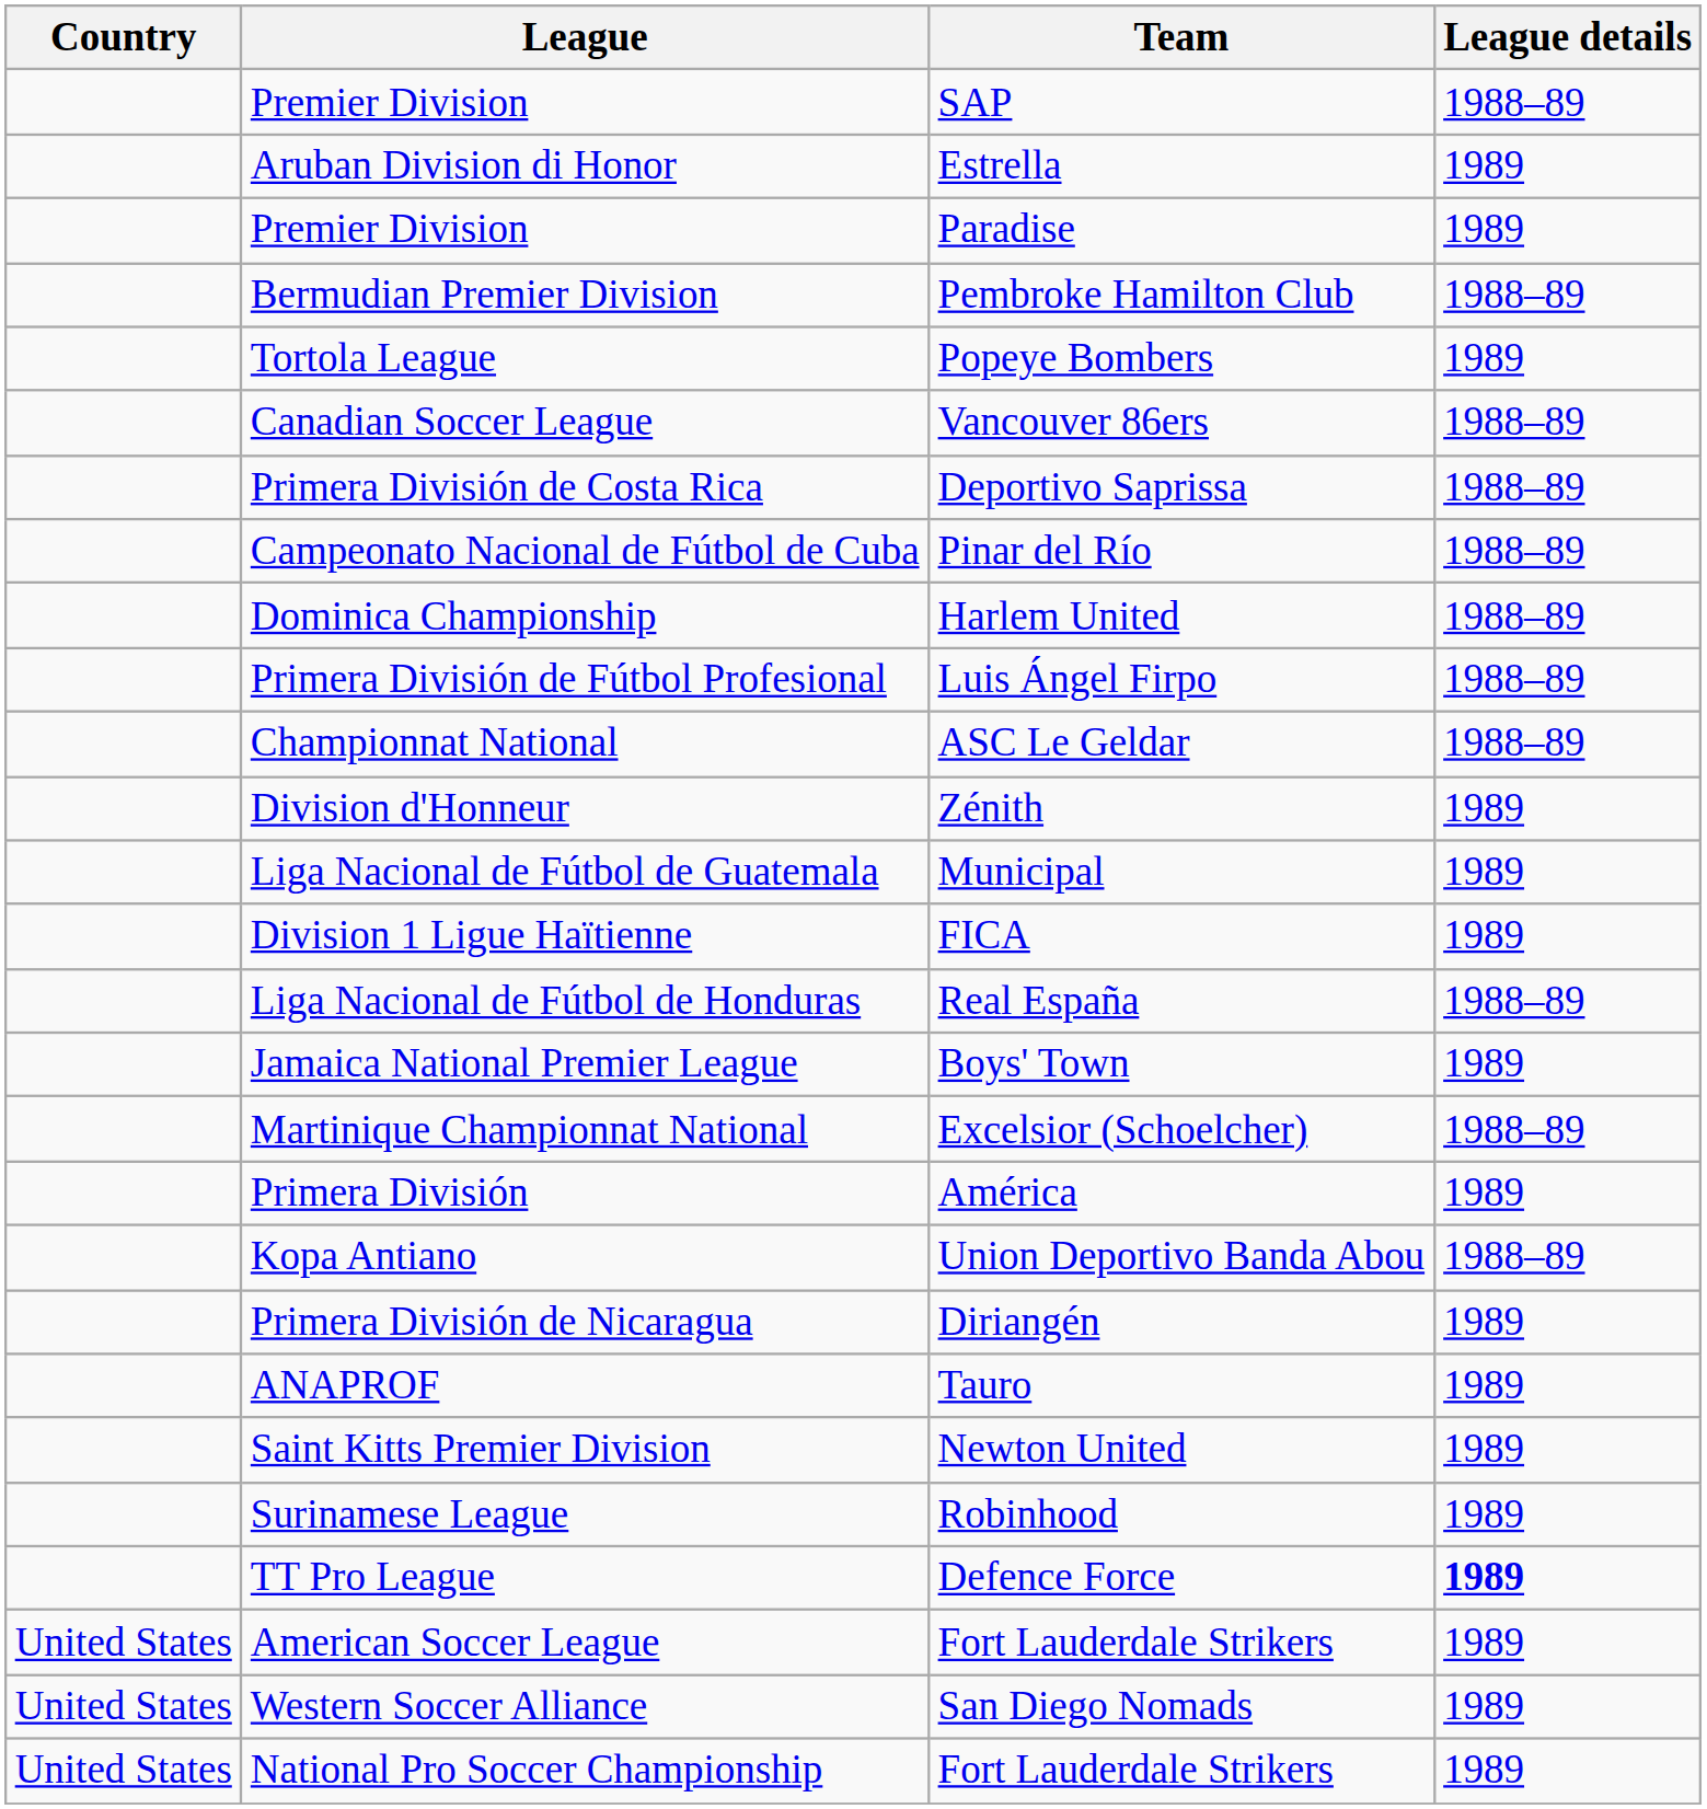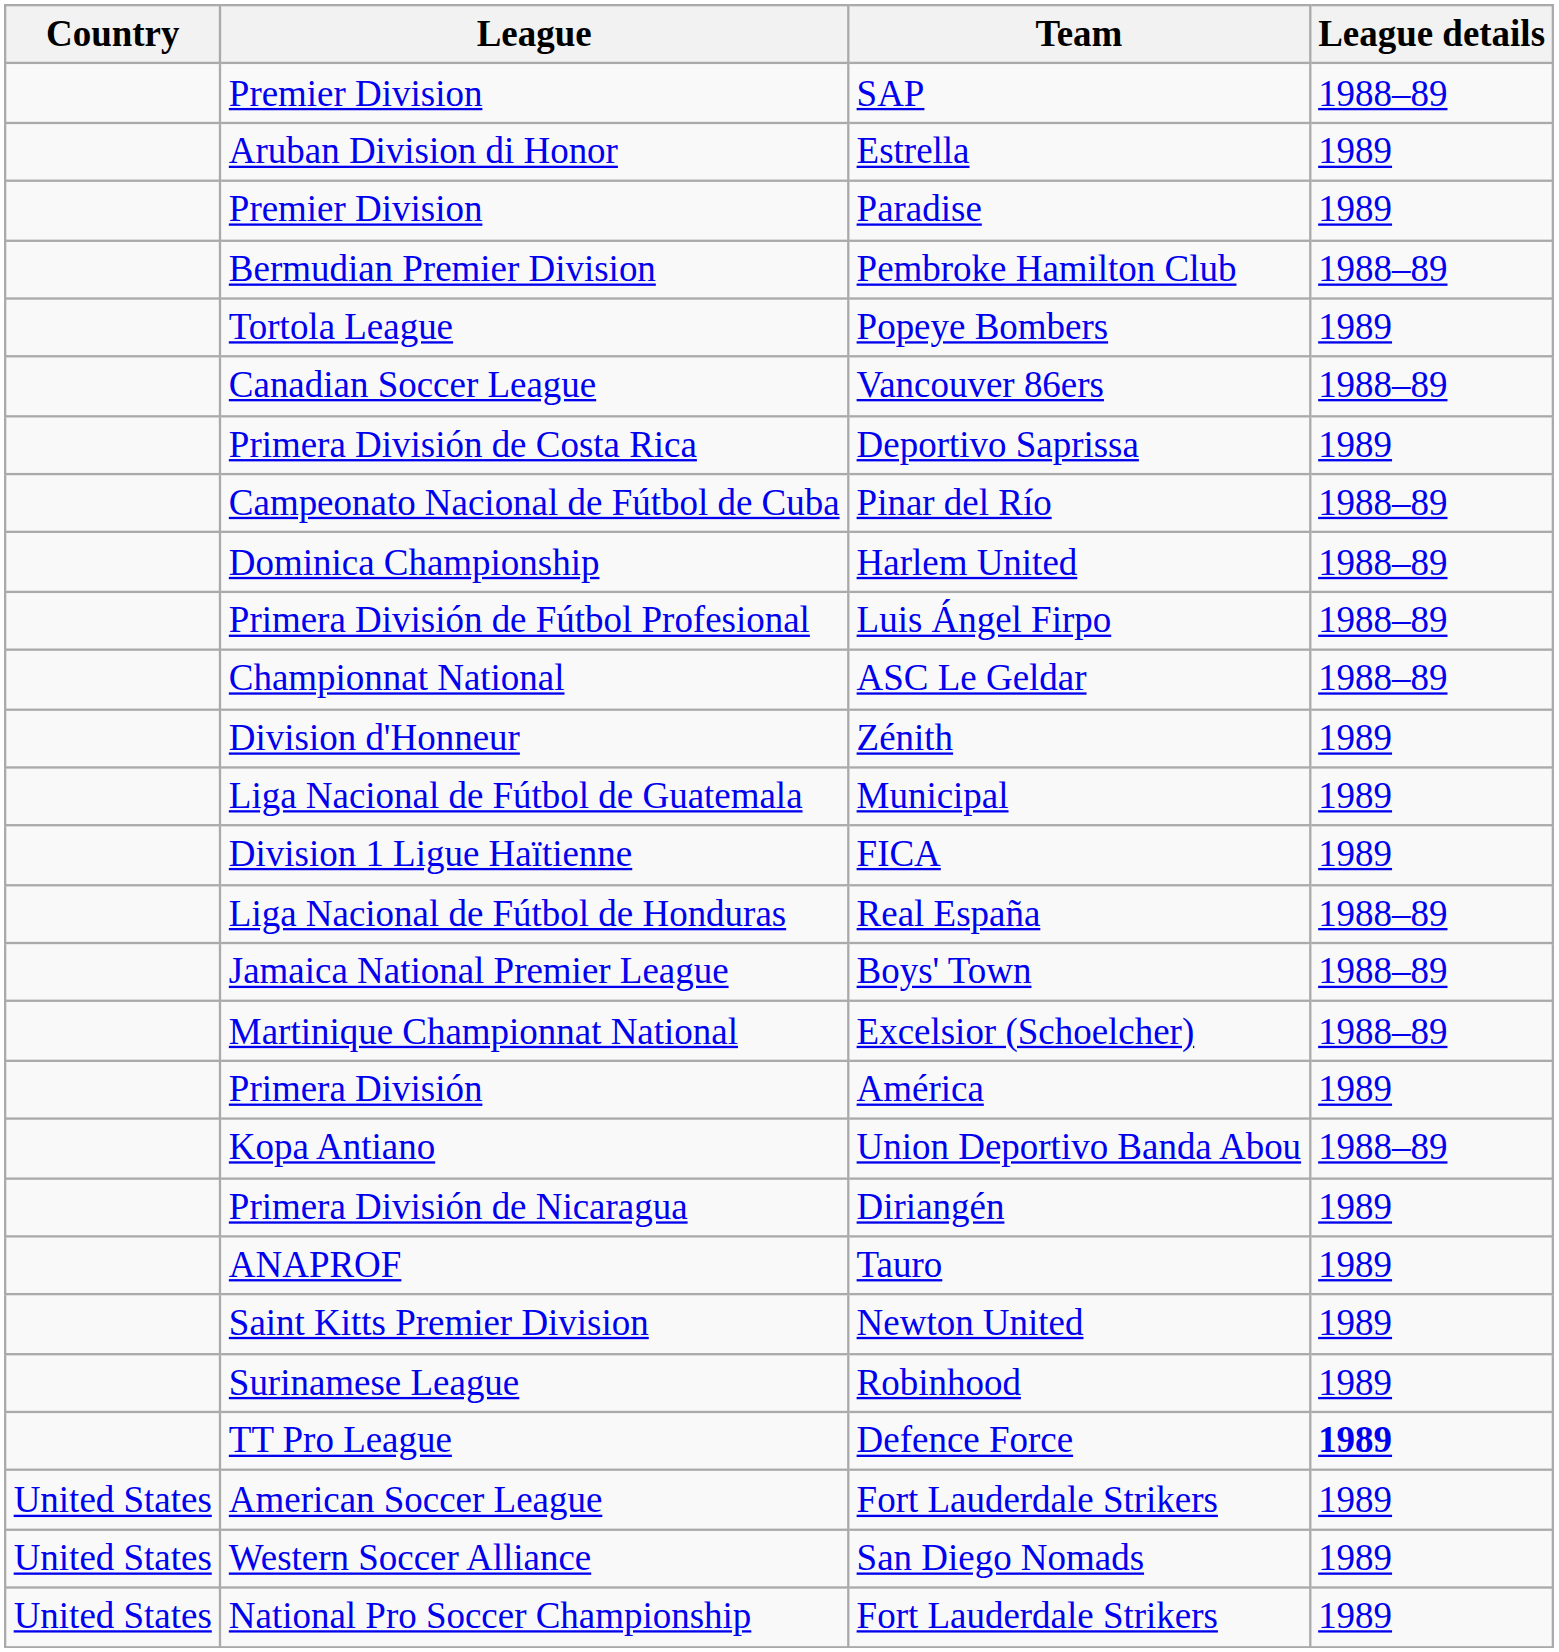 <table class="wikitable">
 <tr>
 <th>Country</th>
 <th>League</th>
 <th>Team</th>
 <th>League details</th>
 </tr>
 <tr>
 <td></td>
 <td><a href='#'>Premier Division</a></td>
 <td><a href='#'>SAP</a></td>
 <td><a href='#'>1988–89</a></td>
 </tr>
 <tr>
 <td></td>
 <td><a href='#'>Aruban Division di Honor</a></td>
 <td><a href='#'>Estrella</a></td>
 <td><a href='#'>1989</a></td>
 </tr>
 <tr>
 <td></td>
 <td><a href='#'>Premier Division</a></td>
 <td><a href='#'>Paradise</a></td>
 <td><a href='#'>1989</a></td>
 </tr>
 <tr>
 <td></td>
 <td><a href='#'>Bermudian Premier Division</a></td>
 <td><a href='#'>Pembroke Hamilton Club</a></td>
 <td><a href='#'>1988–89</a></td>
 </tr>
 <tr>
 <td></td>
 <td><a href='#'>Tortola League</a></td>
 <td><a href='#'>Popeye Bombers</a></td>
 <td><a href='#'>1989</a></td>
 </tr>
 <tr>
 <td></td>
 <td><a href='#'>Canadian Soccer League</a></td>
 <td><a href='#'>Vancouver 86ers</a></td>
 <td><a href='#'>1988–89</a></td>
 </tr>
 <tr>
 <td></td>
 <td><a href='#'>Primera División de Costa Rica</a></td>
 <td><a href='#'>Deportivo Saprissa</a></td>
-<td><a href='#'>1988–89</a></td>
+<td><a href='#'>1989</a></td>
 </tr>
 <tr>
 <td></td>
 <td><a href='#'>Campeonato Nacional de Fútbol de Cuba</a></td>
 <td><a href='#'>Pinar del Río</a></td>
 <td><a href='#'>1988–89</a></td>
 </tr>
 <tr>
 <td></td>
 <td><a href='#'>Dominica Championship</a></td>
 <td><a href='#'>Harlem United</a></td>
 <td><a href='#'>1988–89</a></td>
 </tr>
 <tr>
 <td></td>
 <td><a href='#'>Primera División de Fútbol Profesional</a></td>
 <td><a href='#'>Luis Ángel Firpo</a></td>
 <td><a href='#'>1988–89</a></td>
 </tr>
 <tr>
 <td></td>
 <td><a href='#'>Championnat National</a></td>
 <td><a href='#'>ASC Le Geldar</a></td>
 <td><a href='#'>1988–89</a></td>
 </tr>
 <tr>
 <td></td>
 <td><a href='#'>Division d'Honneur</a></td>
 <td><a href='#'>Zénith</a></td>
 <td><a href='#'>1989</a></td>
 </tr>
 <tr>
 <td></td>
 <td><a href='#'>Liga Nacional de Fútbol de Guatemala</a></td>
 <td><a href='#'>Municipal</a></td>
 <td><a href='#'>1989</a></td>
 </tr>
 <tr>
 <td></td>
 <td><a href='#'>Division 1 Ligue Haïtienne</a></td>
 <td><a href='#'>FICA</a></td>
 <td><a href='#'>1989</a></td>
 </tr>
 <tr>
 <td></td>
 <td><a href='#'>Liga Nacional de Fútbol de Honduras</a></td>
 <td><a href='#'>Real España</a></td>
 <td><a href='#'>1988–89</a></td>
 </tr>
 <tr>
 <td></td>
 <td><a href='#'>Jamaica National Premier League</a></td>
 <td><a href='#'>Boys' Town</a></td>
-<td><a href='#'>1989</a></td>
+<td><a href='#'>1988–89</a></td>
 </tr>
 <tr>
 <td></td>
 <td><a href='#'>Martinique Championnat National</a></td>
 <td><a href='#'>Excelsior (Schoelcher)</a></td>
 <td><a href='#'>1988–89</a></td>
 </tr>
 <tr>
 <td></td>
 <td><a href='#'>Primera División</a></td>
 <td><a href='#'>América</a></td>
 <td><a href='#'>1989</a></td>
 </tr>
 <tr>
 <td></td>
 <td><a href='#'>Kopa Antiano</a></td>
 <td><a href='#'>Union Deportivo Banda Abou</a></td>
 <td><a href='#'>1988–89</a></td>
 </tr>
 <tr>
 <td></td>
 <td><a href='#'>Primera División de Nicaragua</a></td>
 <td><a href='#'>Diriangén</a></td>
 <td><a href='#'>1989</a></td>
 </tr>
 <tr>
 <td></td>
 <td><a href='#'>ANAPROF</a></td>
 <td><a href='#'>Tauro</a></td>
 <td><a href='#'>1989</a></td>
 </tr>
 <tr>
 <td></td>
 <td><a href='#'>Saint Kitts Premier Division</a></td>
 <td><a href='#'>Newton United</a></td>
 <td><a href='#'>1989</a></td>
 </tr>
 <tr>
 <td></td>
 <td><a href='#'>Surinamese League</a></td>
 <td><a href='#'>Robinhood</a></td>
 <td><a href='#'>1989</a></td>
 </tr>
 <tr>
 <td></td>
 <td><a href='#'>TT Pro League</a></td>
 <td><a href='#'>Defence Force</a></td>
 <td><strong><a href='#'>1989</a></strong></td>
 </tr>
 <tr>
 <td> <a href='#'>United States</a></td>
 <td><a href='#'>American Soccer League</a></td>
 <td><a href='#'>Fort Lauderdale Strikers</a></td>
 <td><a href='#'>1989</a></td>
 </tr>
 <tr>
 <td> <a href='#'>United States</a></td>
 <td><a href='#'>Western Soccer Alliance</a></td>
 <td><a href='#'>San Diego Nomads</a></td>
 <td><a href='#'>1989</a></td>
 </tr>
 <tr>
 <td> <a href='#'>United States</a></td>
 <td><a href='#'>National Pro Soccer Championship</a></td>
 <td><a href='#'>Fort Lauderdale Strikers</a></td>
 <td><a href='#'>1989</a></td>
 </tr>
 <tr>
 </tr>
 </table>
